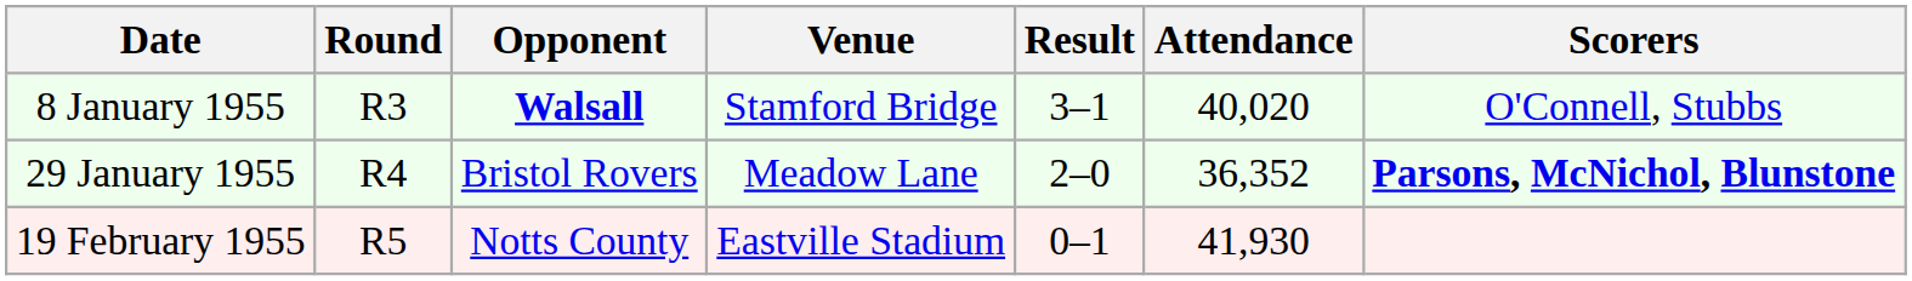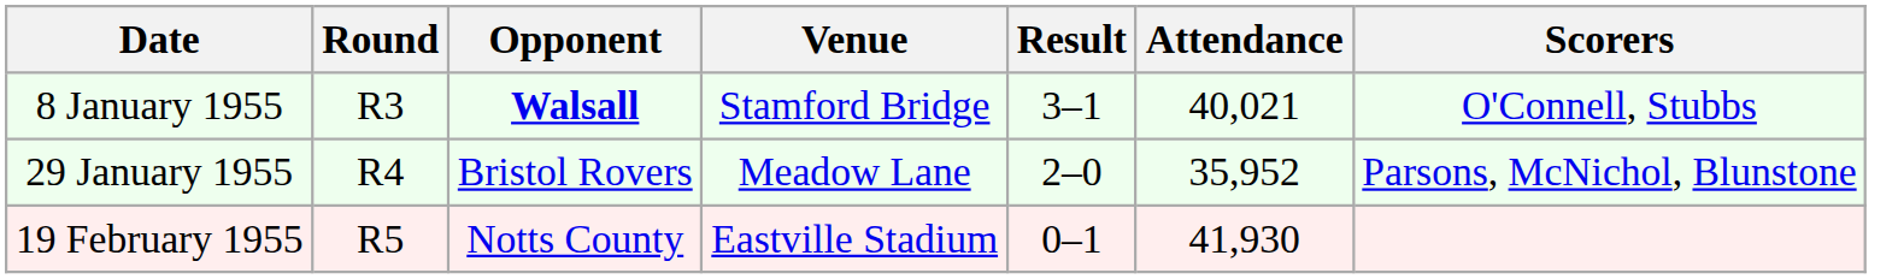 <table class="wikitable sortable" style="font-size:95%; text-align:center">
 <tr>
 <th>Date</th>
 <th>Round</th>
 <th>Opponent</th>
 <th>Venue</th>
 <th>Result</th>
 <th>Attendance</th>
 <th>Scorers</th>
 </tr>
 <tr bgcolor = "#EEFFEE">
 <td>8 January 1955</td>
 <td>R3</td>
 <td><strong><a href='#'>Walsall</a></strong></td>
 <td><a href='#'>Stamford Bridge</a></td>
 <td>3–1</td>
-<td>40,020</td>
+<td>40,021</td>
 <td><a href='#'>O'Connell</a>, <a href='#'>Stubbs</a></td>
 </tr>
 <tr bgcolor = "#EEFFEE">
 <td>29 January 1955</td>
 <td>R4</td>
 <td><a href='#'>Bristol Rovers</a></td>
 <td><a href='#'>Meadow Lane</a></td>
 <td>2–0</td>
-<td>36,352</td>
-<td><strong><a href='#'>Parsons</a>, <a href='#'>McNichol</a>, <a href='#'>Blunstone</a></strong></td>
+<td>35,952</td>
+<td><a href='#'>Parsons</a>, <a href='#'>McNichol</a>, <a href='#'>Blunstone</a></td>
 </tr>
 <tr bgcolor = "#FFEEEE">
 <td>19 February 1955</td>
 <td>R5</td>
 <td><a href='#'>Notts County</a></td>
 <td><a href='#'>Eastville Stadium</a></td>
 <td>0–1</td>
 <td>41,930</td>
 <td></td>
 </tr>
 </table>
